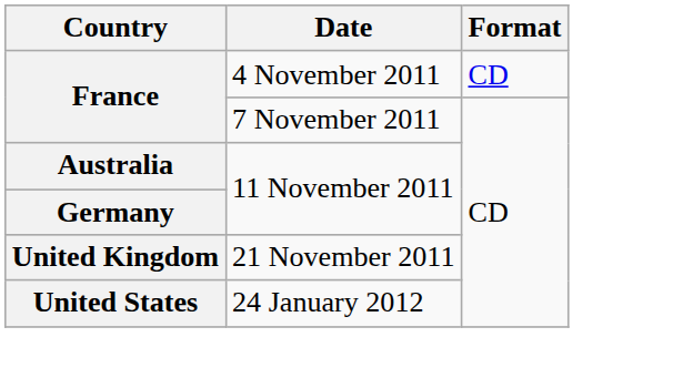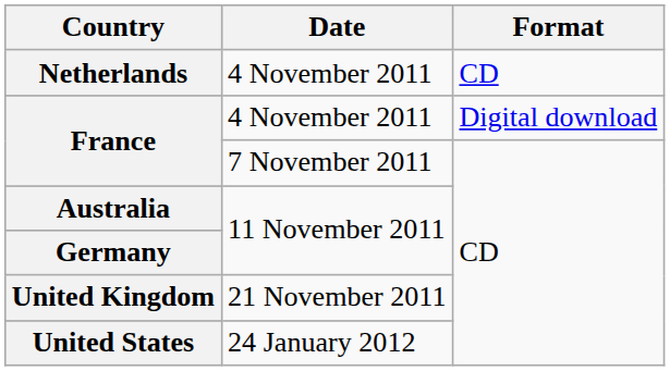 <table class="wikitable plainrowheaders">
 <tr>
 <th>Country</th>
 <th>Date</th>
 <th>Format</th>
 </tr>
 <tr>
+<th scope="row">Netherlands</th>
+<td>4 November 2011</td>
+<td><a href='#'>CD</a></td>
+</tr>
+<tr>
 <th scope="row" rowspan="2">France</th>
 <td>4 November 2011</td>
-<td><a href='#'>CD</a></td>
+<td><a href='#'>Digital download</a></td>
 </tr>
 <tr>
 <td>7 November 2011</td>
 <td rowspan="5">CD</td>
 </tr>
 <tr>
 <th scope="row">Australia</th>
 <td rowspan="2">11 November 2011</td>
 </tr>
 <tr>
 <th scope="row">Germany</th>
 </tr>
 <tr>
 <th scope="row">United Kingdom</th>
 <td>21 November 2011</td>
 </tr>
 <tr>
 <th scope="row">United States</th>
 <td>24 January 2012</td>
 </tr>
 </table>
